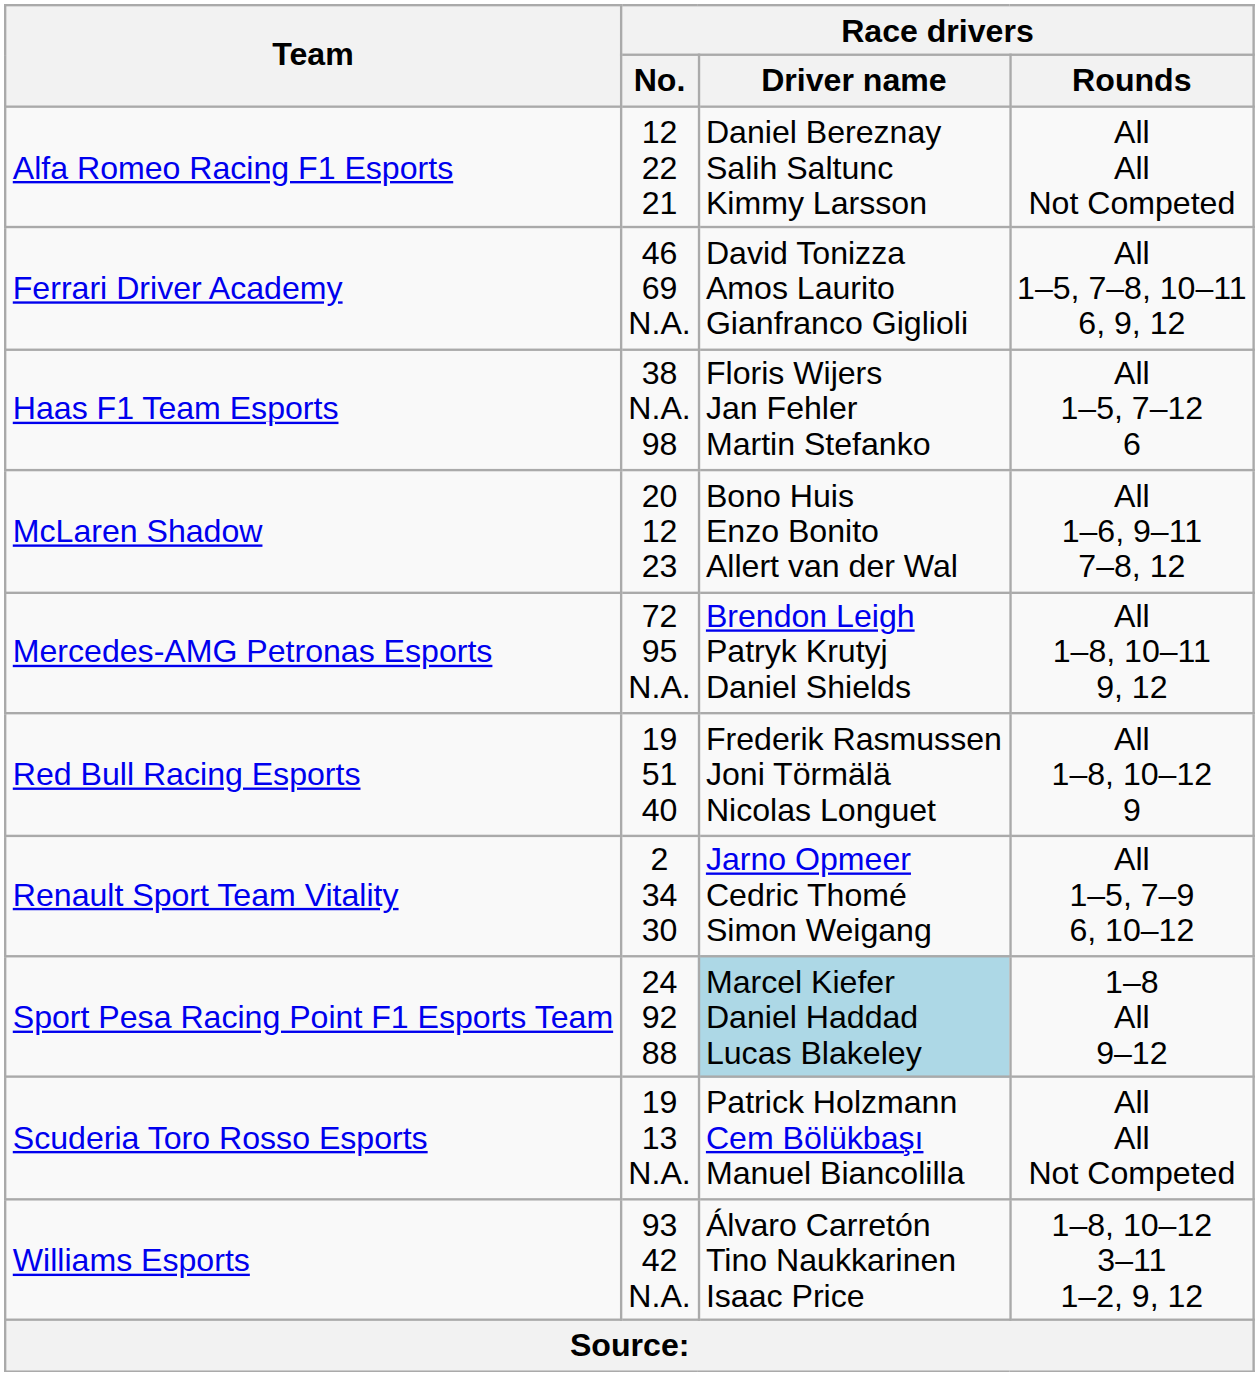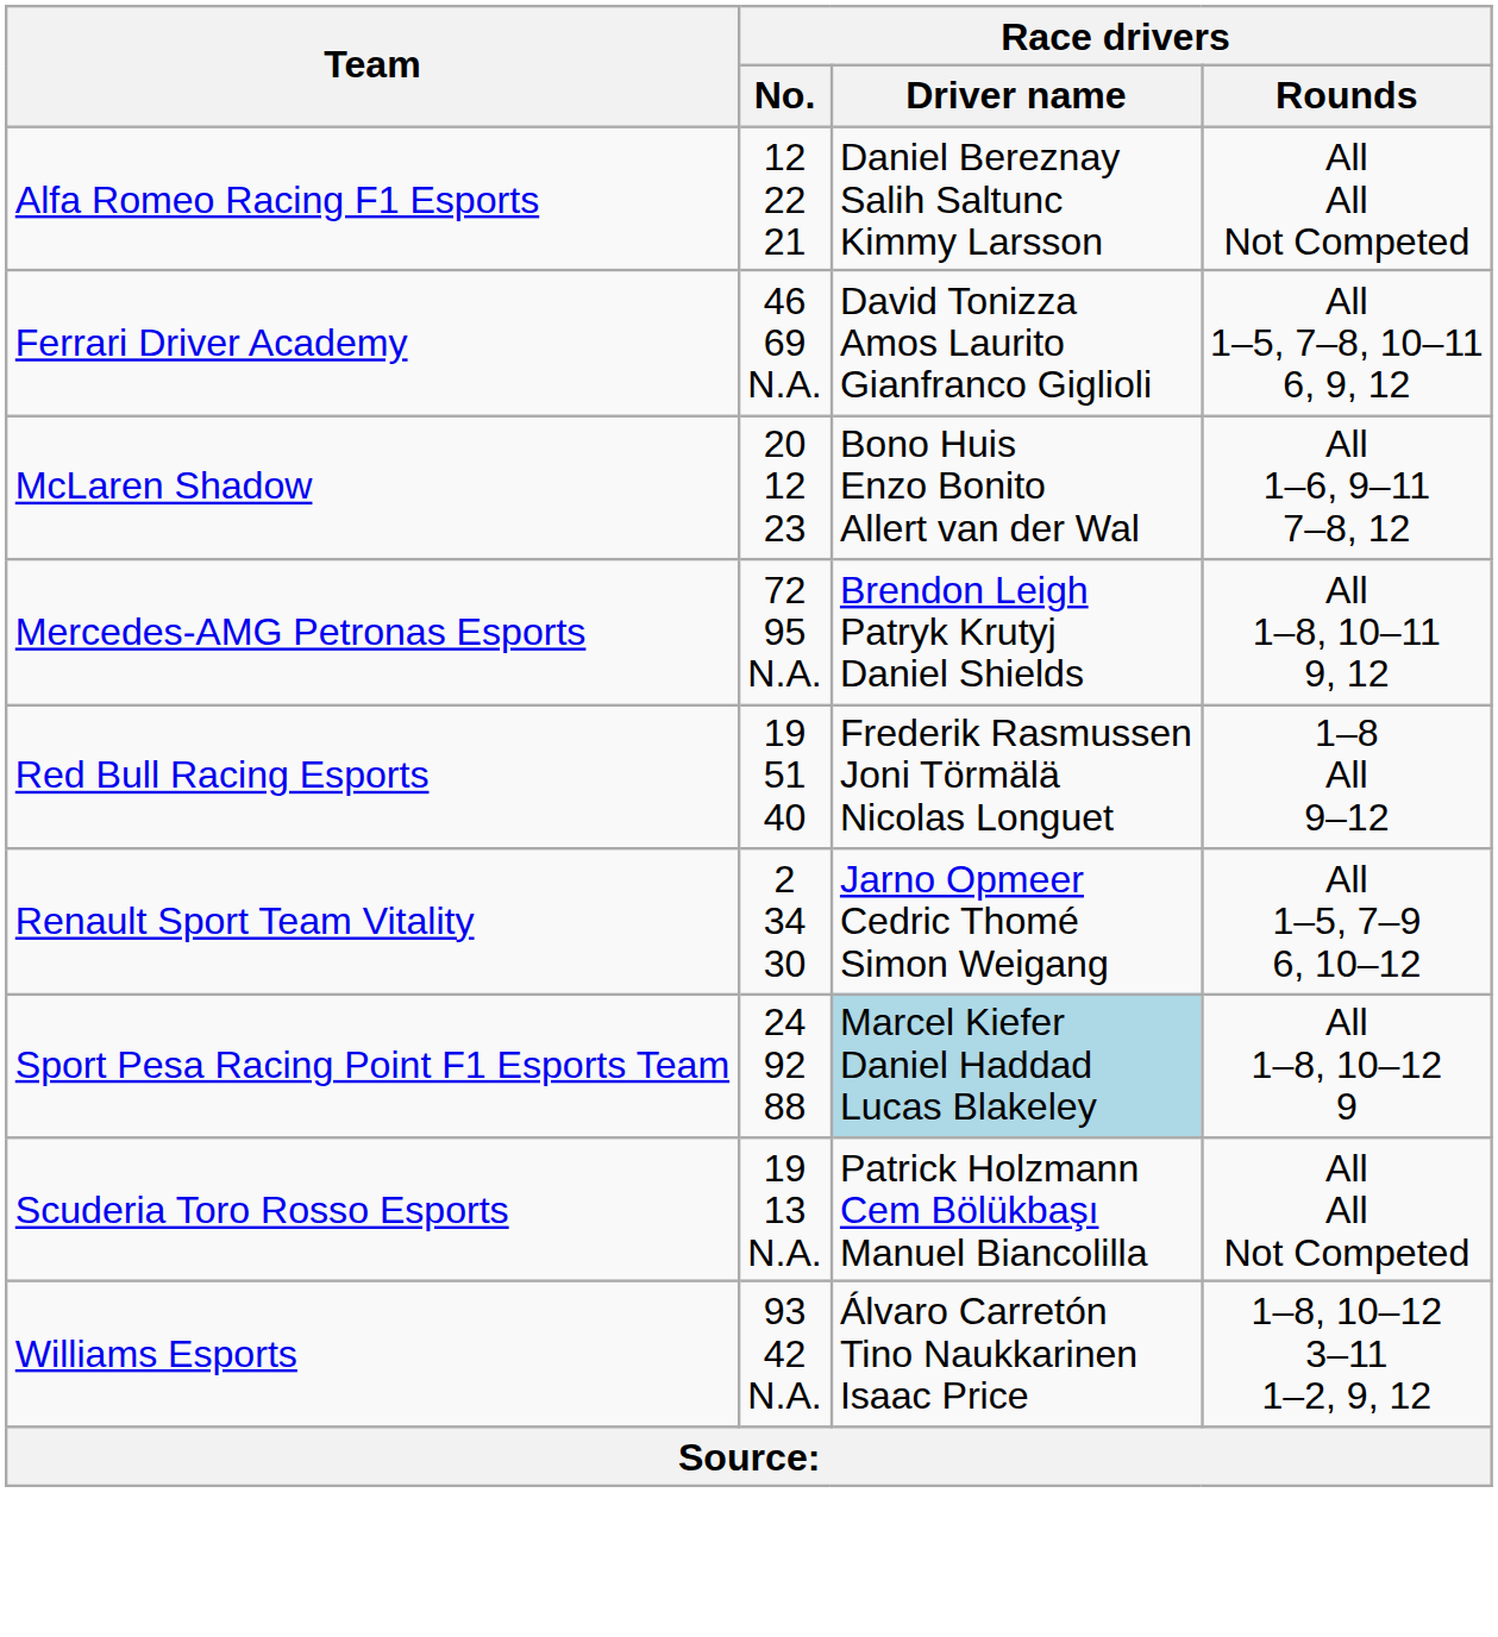 <table class="wikitable sortable" style="font-size: 85%">
 <tr>
 <th scope="col" rowspan="2">Team</th>
 <th colspan="3" scope="col" class="unsortable">Race drivers</th>
 </tr>
 <tr>
 <th scope="col" class="unsortable" style="text-align:center;">No.</th>
 <th scope="col" class="unsortable" style="text-align:center;">Driver name</th>
 <th scope="col" class="unsortable" style="text-align:center;">Rounds</th>
 </tr>
 <tr>
 <td> <a href='#'>Alfa Romeo Racing F1 Esports</a></td>
 <td style="text-align:center">12<br>22<br>21</td>
 <td> Daniel Bereznay<br> Salih Saltunc<br> Kimmy Larsson</td>
 <td style="text-align:center">All<br>All<br>Not Competed</td>
 </tr>
 <tr>
 <td> <a href='#'>Ferrari Driver Academy</a></td>
 <td style="text-align:center">46<br>69<br>N.A.</td>
 <td> David Tonizza<br> Amos Laurito<br> Gianfranco Giglioli</td>
 <td style="text-align:center">All<br>1–5, 7–8, 10–11<br>6, 9, 12</td>
 </tr>
 <tr>
-<td> <a href='#'>Haas F1 Team Esports</a></td>
-<td style="text-align:center">38<br>N.A.<br>98</td>
-<td> Floris Wijers<br> Jan Fehler<br> Martin Stefanko</td>
-<td style="text-align:center">All<br>1–5, 7–12<br>6</td>
-</tr>
-<tr>
 <td> <a href='#'>McLaren Shadow</a></td>
 <td style="text-align:center">20<br>12<br>23</td>
 <td> Bono Huis<br> Enzo Bonito<br> Allert van der Wal</td>
 <td style="text-align:center">All<br>1–6, 9–11<br>7–8, 12</td>
 </tr>
 <tr>
 <td> <a href='#'>Mercedes-AMG Petronas Esports</a></td>
 <td style="text-align:center">72<br>95<br>N.A.</td>
 <td> <a href='#'>Brendon Leigh</a><br> Patryk Krutyj<br> Daniel Shields</td>
 <td style="text-align:center">All<br>1–8, 10–11<br>9, 12</td>
 </tr>
 <tr>
 <td> <a href='#'>Red Bull Racing Esports</a></td>
 <td style="text-align:center">19<br>51<br>40</td>
 <td> Frederik Rasmussen<br> Joni Törmälä<br> Nicolas Longuet</td>
-<td style="text-align:center">All<br>1–8, 10–12<br>9</td>
+<td style="text-align:center">1–8<br>All<br>9–12</td>
 </tr>
 <tr>
 <td> <a href='#'>Renault Sport Team Vitality</a></td>
 <td style="text-align:center">2<br>34<br>30</td>
 <td> <a href='#'>Jarno Opmeer</a><br> Cedric Thomé<br> Simon Weigang</td>
 <td style="text-align:center">All<br>1–5, 7–9<br>6, 10–12</td>
 </tr>
 <tr>
 <td> <a href='#'>Sport Pesa Racing Point F1 Esports Team</a></td>
 <td style="text-align:center">24<br>92<br>88</td>
 <td style="background: lightblue;"> Marcel Kiefer<br> Daniel Haddad<br> Lucas Blakeley</td>
-<td style="text-align:center">1–8<br>All<br>9–12</td>
+<td style="text-align:center">All<br>1–8, 10–12<br>9</td>
 </tr>
 <tr>
 <td> <a href='#'>Scuderia Toro Rosso Esports</a></td>
 <td style="text-align:center">19<br>13<br>N.A.</td>
 <td> Patrick Holzmann<br> <a href='#'>Cem Bölükbaşı</a><br> Manuel Biancolilla</td>
 <td style="text-align:center">All<br>All<br>Not Competed</td>
 </tr>
 <tr>
 <td> <a href='#'>Williams Esports</a></td>
 <td style="text-align:center">93<br>42<br>N.A.</td>
 <td> Álvaro Carretón<br> Tino Naukkarinen<br> Isaac Price</td>
 <td style="text-align:center">1–8, 10–12<br>3–11<br>1–2, 9, 12</td>
 </tr>
 <tr>
 <th colspan="4" style="text-align:center"><strong>Source</strong>:</th>
 </tr>
 </table>
